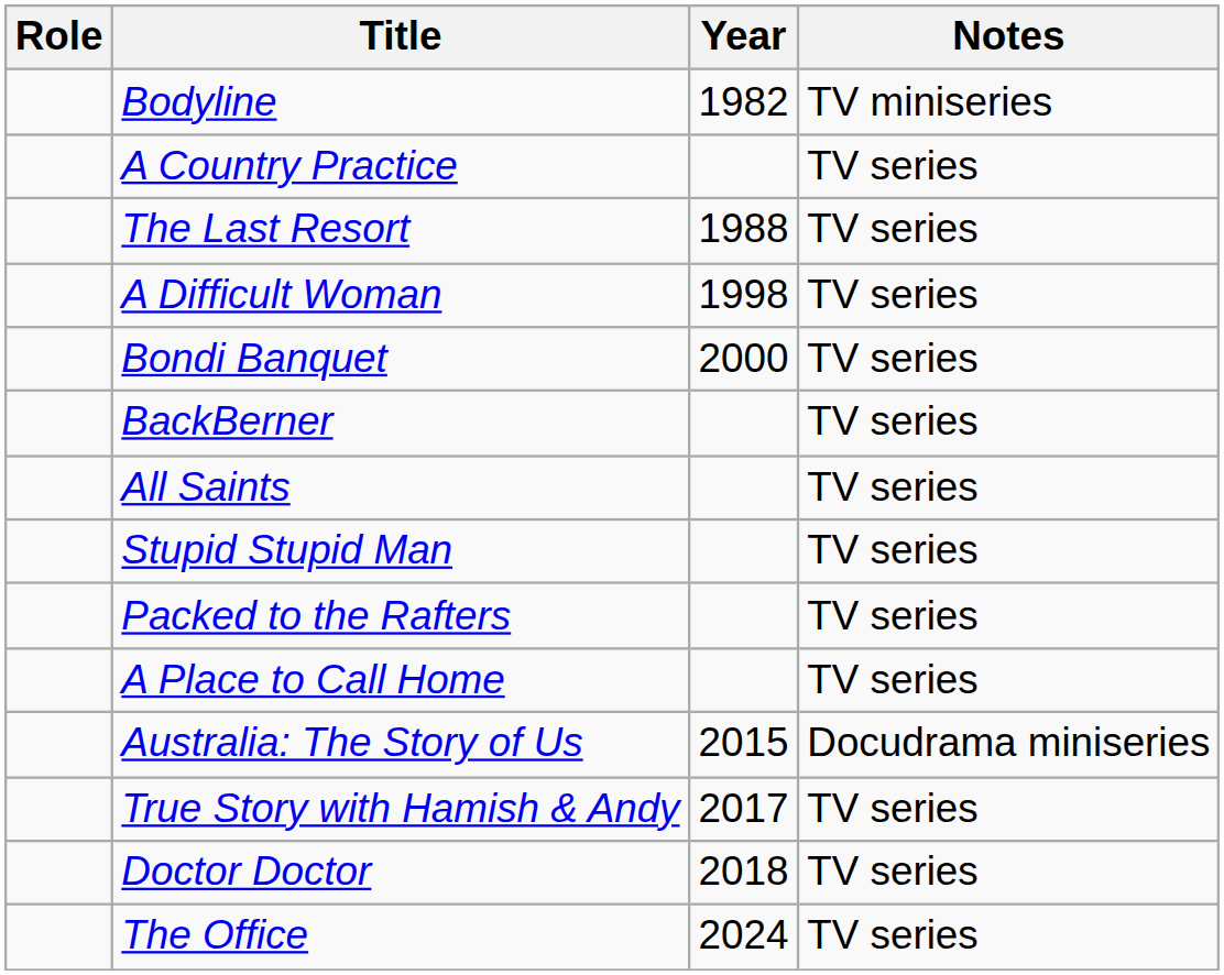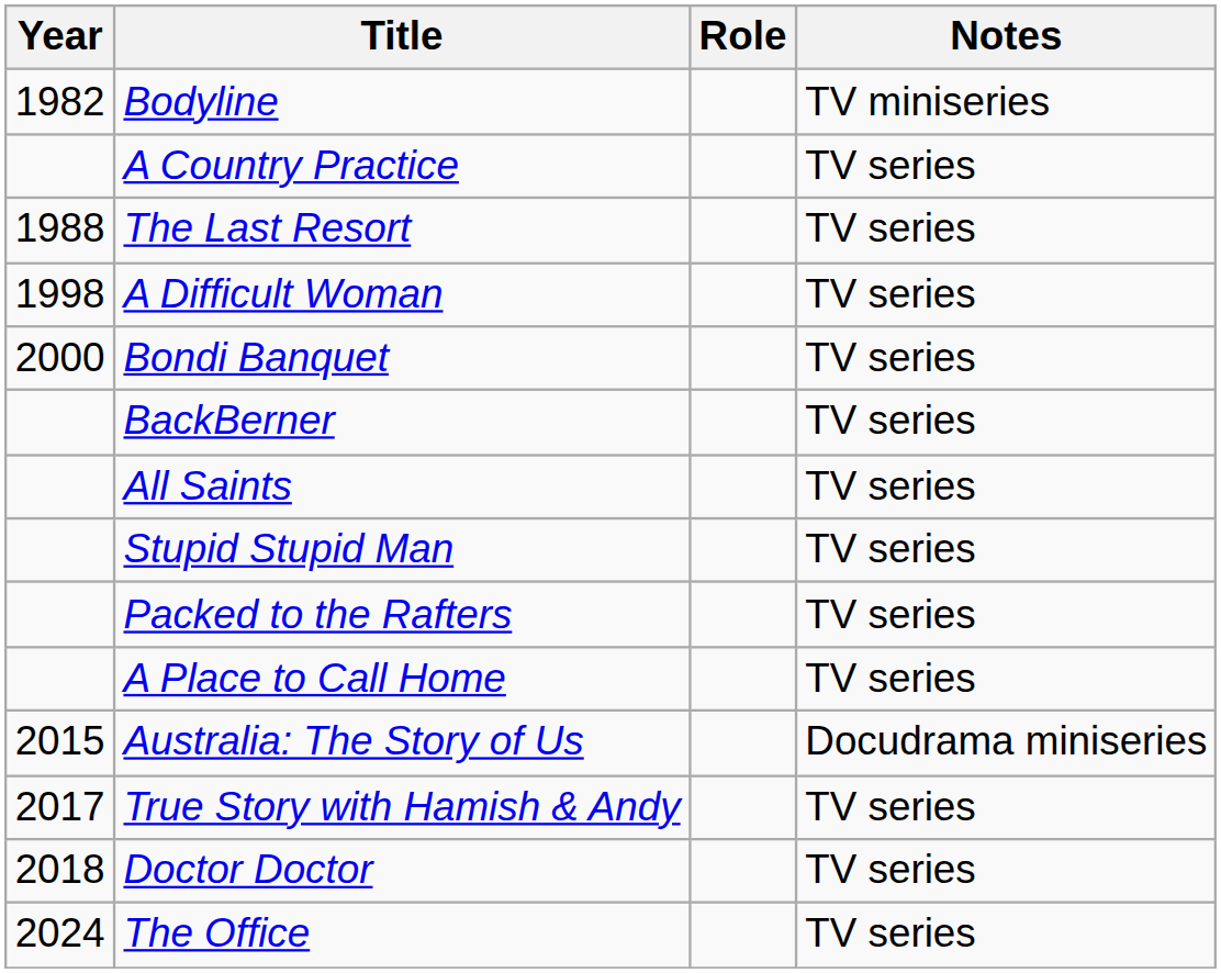 <table class="wikitable">
 <tr>
+<th>Year</th>
+<th>Title</th>
 <th>Role</th>
-<th>Title</th>
-<th>Year</th>
 <th>Notes</th>
 </tr>
 <tr>
+<td>1982</td>
+<td><em><a href='#'>Bodyline</a></em></td>
 <td></td>
-<td><em><a href='#'>Bodyline</a></em></td>
-<td>1982</td>
 <td>TV miniseries</td>
 </tr>
 <tr>
 <td></td>
 <td><em><a href='#'>A Country Practice</a></em></td>
 <td></td>
 <td>TV series</td>
 </tr>
 <tr>
+<td>1988</td>
+<td><em><a href='#'>The Last Resort</a></em></td>
 <td></td>
-<td><em><a href='#'>The Last Resort</a></em></td>
-<td>1988</td>
 <td>TV series</td>
 </tr>
 <tr>
+<td>1998</td>
+<td><em><a href='#'>A Difficult Woman</a></em></td>
 <td></td>
-<td><em><a href='#'>A Difficult Woman</a></em></td>
-<td>1998</td>
 <td>TV series</td>
 </tr>
 <tr>
+<td>2000</td>
+<td><em><a href='#'>Bondi Banquet</a></em></td>
 <td></td>
-<td><em><a href='#'>Bondi Banquet</a></em></td>
-<td>2000</td>
 <td>TV series</td>
 </tr>
 <tr>
 <td></td>
 <td><em><a href='#'>BackBerner</a></em></td>
 <td></td>
 <td>TV series</td>
 </tr>
 <tr>
 <td></td>
 <td><a href='#'><em>All Saints</em></a></td>
 <td></td>
 <td>TV series</td>
 </tr>
 <tr>
 <td></td>
 <td><em><a href='#'>Stupid Stupid Man</a></em></td>
 <td></td>
 <td>TV series</td>
 </tr>
 <tr>
 <td></td>
 <td><em><a href='#'>Packed to the Rafters</a></em></td>
 <td></td>
 <td>TV series</td>
 </tr>
 <tr>
 <td></td>
 <td><a href='#'><em>A Place to Call Home</em></a></td>
 <td></td>
 <td>TV series</td>
 </tr>
 <tr>
+<td>2015</td>
+<td><em><a href='#'>Australia: The Story of Us</a></em></td>
 <td></td>
-<td><em><a href='#'>Australia: The Story of Us</a></em></td>
-<td>2015</td>
 <td>Docudrama miniseries</td>
 </tr>
 <tr>
+<td>2017</td>
+<td><em><a href='#'>True Story with Hamish & Andy</a></em></td>
 <td></td>
-<td><em><a href='#'>True Story with Hamish & Andy</a></em></td>
-<td>2017</td>
 <td>TV series</td>
 </tr>
 <tr>
+<td>2018</td>
+<td><em><a href='#'>Doctor Doctor</a></em></td>
 <td></td>
-<td><em><a href='#'>Doctor Doctor</a></em></td>
-<td>2018</td>
 <td>TV series</td>
 </tr>
 <tr>
+<td>2024</td>
+<td><em> <a href='#'>The Office</a> </em></td>
 <td></td>
-<td><em> <a href='#'>The Office</a> </em></td>
-<td>2024</td>
 <td>TV series</td>
 </tr>
 </table>
